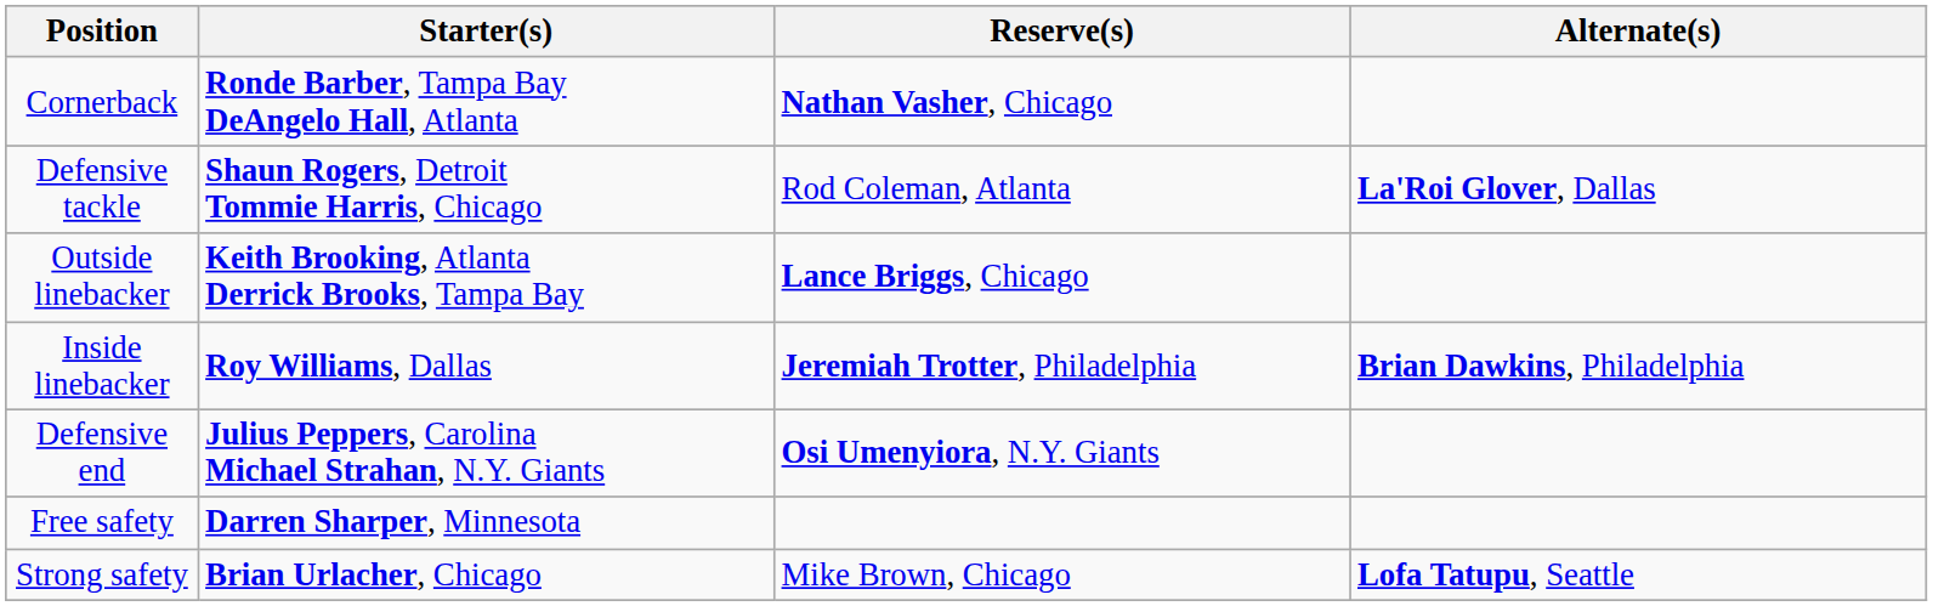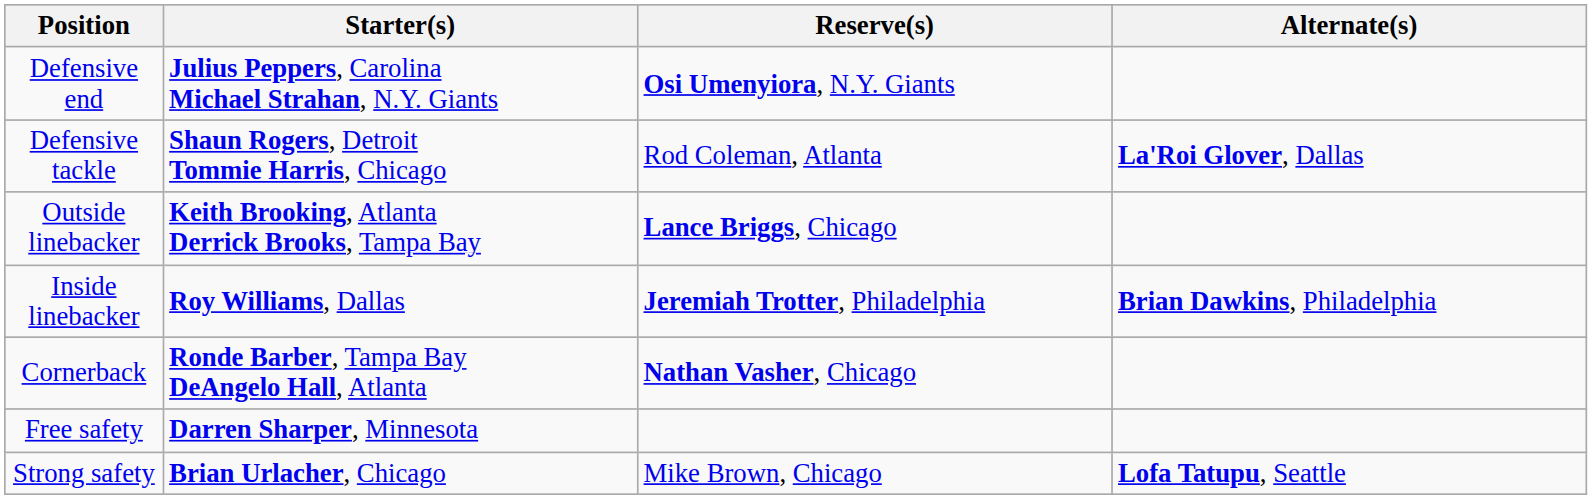 <table class="wikitable" style="width:75%;">
 <tr>
 <th style="width:10%;">Position</th>
 <th style="width:30%;">Starter(s)</th>
 <th style="width:30%;">Reserve(s)</th>
 <th style="width:30%;">Alternate(s)</th>
 </tr>
 <tr>
-<td align=center><a href='#'>Cornerback</a></td>
-<td> <strong><a href='#'>Ronde Barber</a></strong>, <a href='#'>Tampa Bay</a><br> <strong><a href='#'>DeAngelo Hall</a></strong>, <a href='#'>Atlanta</a></td>
-<td> <strong><a href='#'>Nathan Vasher</a></strong>, <a href='#'>Chicago</a></td>
+<td align=center><a href='#'>Defensive end</a></td>
+<td> <strong><a href='#'>Julius Peppers</a></strong>, <a href='#'>Carolina</a><br> <strong><a href='#'>Michael Strahan</a></strong>, <a href='#'>N.Y. Giants</a></td>
+<td> <strong><a href='#'>Osi Umenyiora</a></strong>, <a href='#'>N.Y. Giants</a></td>
 <td></td>
 </tr>
 <tr>
 <td align=center><a href='#'>Defensive tackle</a></td>
 <td> <strong><a href='#'>Shaun Rogers</a></strong>, <a href='#'>Detroit</a><br> <strong><a href='#'>Tommie Harris</a></strong>, <a href='#'>Chicago</a></td>
 <td> <a href='#'>Rod Coleman</a>, <a href='#'>Atlanta</a></td>
 <td> <strong><a href='#'>La'Roi Glover</a></strong>, <a href='#'>Dallas</a></td>
 </tr>
 <tr>
 <td align=center><a href='#'>Outside linebacker</a></td>
 <td> <strong><a href='#'>Keith Brooking</a></strong>, <a href='#'>Atlanta</a><br> <strong><a href='#'>Derrick Brooks</a></strong>, <a href='#'>Tampa Bay</a></td>
 <td> <strong><a href='#'>Lance Briggs</a></strong>, <a href='#'>Chicago</a></td>
 <td></td>
 </tr>
 <tr>
 <td align=center><a href='#'>Inside linebacker</a></td>
 <td> <strong><a href='#'>Roy Williams</a></strong>, <a href='#'>Dallas</a></td>
 <td> <strong><a href='#'>Jeremiah Trotter</a></strong>, <a href='#'>Philadelphia</a></td>
 <td> <strong><a href='#'>Brian Dawkins</a></strong>, <a href='#'>Philadelphia</a></td>
 </tr>
 <tr>
-<td align=center><a href='#'>Defensive end</a></td>
-<td> <strong><a href='#'>Julius Peppers</a></strong>, <a href='#'>Carolina</a><br> <strong><a href='#'>Michael Strahan</a></strong>, <a href='#'>N.Y. Giants</a></td>
-<td> <strong><a href='#'>Osi Umenyiora</a></strong>, <a href='#'>N.Y. Giants</a></td>
+<td align=center><a href='#'>Cornerback</a></td>
+<td> <strong><a href='#'>Ronde Barber</a></strong>, <a href='#'>Tampa Bay</a><br> <strong><a href='#'>DeAngelo Hall</a></strong>, <a href='#'>Atlanta</a></td>
+<td> <strong><a href='#'>Nathan Vasher</a></strong>, <a href='#'>Chicago</a></td>
 <td></td>
 </tr>
 <tr>
 <td align=center><a href='#'>Free safety</a></td>
 <td> <strong><a href='#'>Darren Sharper</a></strong>, <a href='#'>Minnesota</a></td>
 <td></td>
 <td></td>
 </tr>
 <tr>
 <td align=center><a href='#'>Strong safety</a></td>
 <td> <strong><a href='#'>Brian Urlacher</a></strong>, <a href='#'>Chicago</a></td>
 <td> <a href='#'>Mike Brown</a>, <a href='#'>Chicago</a></td>
 <td> <strong><a href='#'>Lofa Tatupu</a></strong>, <a href='#'>Seattle</a></td>
 </tr>
 </table>
